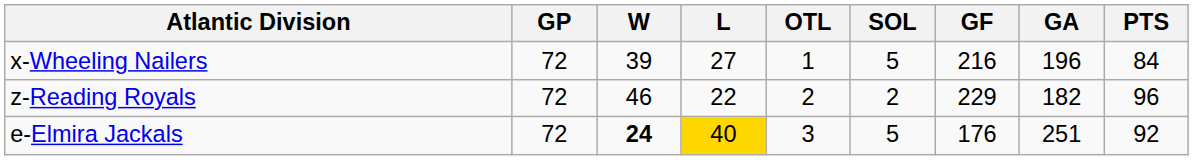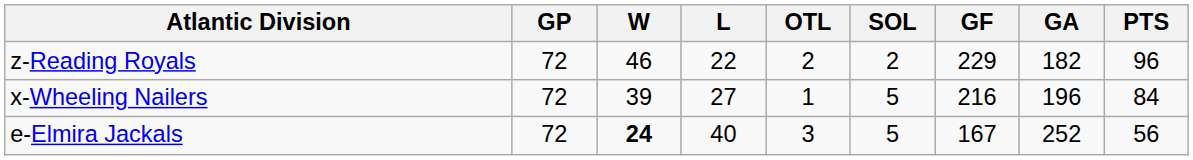 <table class="wikitable" style="text-align:center">
 <tr>
 <th bgcolor="#DDDDFF" width="30%">Atlantic Division</th>
 <th bgcolor="#DDDDFF" width="5%">GP</th>
 <th bgcolor="#DDDDFF" width="5%">W</th>
 <th bgcolor="#DDDDFF" width="5%">L</th>
 <th bgcolor="#DDDDFF" width="5%">OTL</th>
 <th bgcolor="#DDDDFF" width="5%">SOL</th>
 <th bgcolor="#DDDDFF" width="5%">GF</th>
 <th bgcolor="#DDDDFF" width="5%">GA</th>
 <th bgcolor="#DDDDFF" width="5%">PTS</th>
 </tr>
 <tr align=center>
+<td align=left>z-<a href='#'>Reading Royals</a></td>
+<td>72</td>
+<td>46</td>
+<td>22</td>
+<td>2</td>
+<td>2</td>
+<td>229</td>
+<td>182</td>
+<td>96</td>
+</tr>
+<tr align=center>
 <td align=left>x-<a href='#'>Wheeling Nailers</a></td>
 <td>72</td>
 <td>39</td>
 <td>27</td>
 <td>1</td>
 <td>5</td>
 <td>216</td>
 <td>196</td>
 <td>84</td>
 </tr>
 <tr align=center>
-<td align=left>z-<a href='#'>Reading Royals</a></td>
-<td>72</td>
-<td>46</td>
-<td>22</td>
-<td>2</td>
-<td>2</td>
-<td>229</td>
-<td>182</td>
-<td>96</td>
-</tr>
-<tr align=center>
 <td align=left>e-<a href='#'>Elmira Jackals</a></td>
 <td>72</td>
 <td><strong>24</strong></td>
-<td style="background: gold;">40</td>
+<td>40</td>
 <td>3</td>
 <td>5</td>
-<td>176</td>
-<td>251</td>
-<td>92</td>
+<td>167</td>
+<td>252</td>
+<td>56</td>
 </tr>
 </table>
